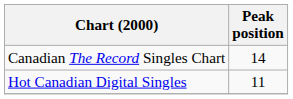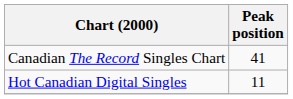 <table class="wikitable sortable">
 <tr>
 <th align="left">Chart (2000)</th>
 <th align="center">Peak <br>position</th>
 </tr>
 <tr>
 <td align="left">Canadian <em><a href='#'>The Record</a></em> Singles Chart</td>
-<td align="center">14</td>
+<td align="center">41</td>
 </tr>
 <tr>
 <td align="left"><a href='#'>Hot Canadian Digital Singles</a></td>
 <td align="center">11</td>
 </tr>
 <tr>
 </tr>
 </table>
